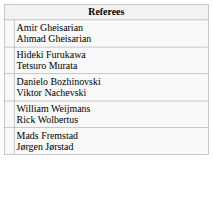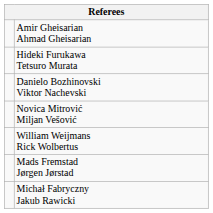 <table class="wikitable" style="width: 330px;">
 <tr>
 <th colspan="2">Referees</th>
 </tr>
 <tr>
 <td></td>
 <td>Amir Gheisarian<br>Ahmad Gheisarian</td>
 </tr>
 <tr>
 <td></td>
 <td>Hideki Furukawa<br>Tetsuro Murata</td>
 </tr>
 <tr>
 <td></td>
 <td>Danielo Bozhinovski<br>Viktor Nachevski</td>
 </tr>
 <tr>
 <td></td>
+<td>Novica Mitrović<br>Miljan Vešović</td>
+</tr>
+<tr>
+<td></td>
 <td>William Weijmans<br>Rick Wolbertus</td>
 </tr>
 <tr>
 <td></td>
 <td>Mads Fremstad<br>Jørgen Jørstad</td>
 </tr>
+<tr>
+<td></td>
+<td>Michał Fabryczny<br>Jakub Rawicki</td>
+</tr>
 </table>
